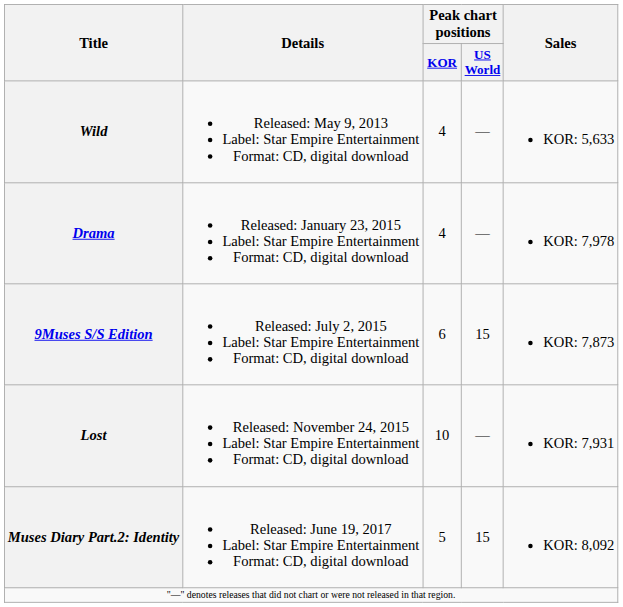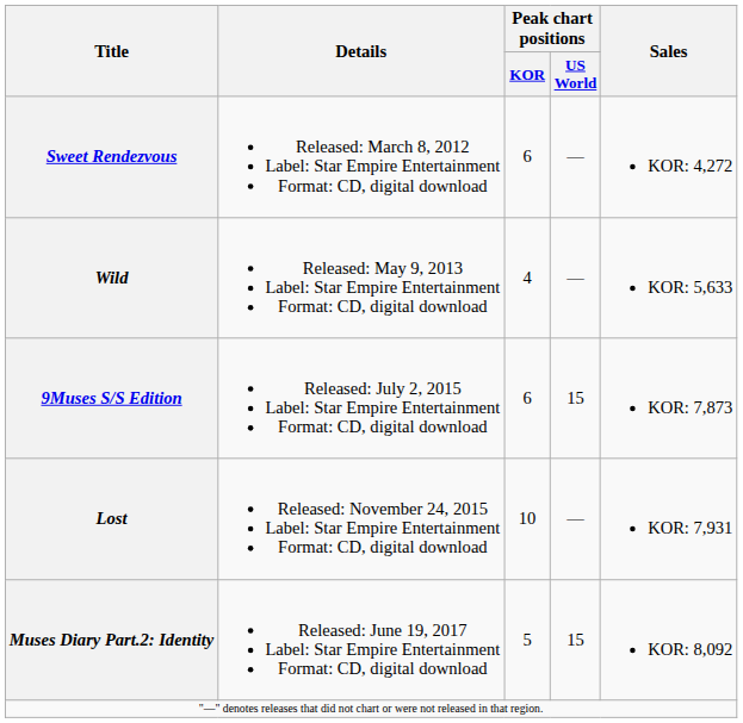 <table class="wikitable plainrowheaders" style="text-align:center;">
 <tr>
 <th rowspan="2">Title</th>
 <th rowspan="2">Details</th>
 <th colspan="2">Peak chart positions</th>
 <th rowspan="2">Sales</th>
 </tr>
 <tr>
 <th scope="col" style="width:2.5em;font-size:90%;"><a href='#'>KOR</a><br></th>
 <th scope="col" style="width:2.5em;font-size:90%;"><a href='#'>US World</a><br></th>
 </tr>
 <tr>
+<th scope="row"><em><a href='#'>Sweet Rendezvous</a></em></th>
+<td><br><ul><li>Released: March 8, 2012</li><li>Label: Star Empire Entertainment</li><li>Format: CD, digital download</li></ul></td>
+<td>6</td>
+<td>—</td>
+<td><br><ul><li>KOR: 4,272</li></ul></td>
+</tr>
+<tr>
 <th scope="row"><em>Wild</em></th>
 <td><br><ul><li>Released: May 9, 2013</li><li>Label: Star Empire Entertainment</li><li>Format: CD, digital download</li></ul></td>
 <td>4</td>
 <td>—</td>
 <td><br><ul><li>KOR: 5,633</li></ul></td>
-</tr>
-<tr>
-<th scope="row"><em><a href='#'>Drama</a></em></th>
-<td><br><ul><li>Released: January 23, 2015</li><li>Label: Star Empire Entertainment</li><li>Format: CD, digital download</li></ul></td>
-<td>4</td>
-<td>—</td>
-<td><br><ul><li>KOR: 7,978</li></ul></td>
 </tr>
 <tr>
 <th scope="row"><em><a href='#'>9Muses S/S Edition</a></em></th>
 <td><br><ul><li>Released: July 2, 2015</li><li>Label: Star Empire Entertainment</li><li>Format: CD, digital download</li></ul></td>
 <td>6</td>
 <td>15</td>
 <td><br><ul><li>KOR: 7,873</li></ul></td>
 </tr>
 <tr>
 <th scope="row"><em>Lost</em></th>
 <td><br><ul><li>Released: November 24, 2015</li><li>Label: Star Empire Entertainment</li><li>Format: CD, digital download</li></ul></td>
 <td>10</td>
 <td>—</td>
 <td><br><ul><li>KOR: 7,931</li></ul></td>
 </tr>
 <tr>
 <th scope="row"><em>Muses Diary Part.2: Identity</em></th>
 <td><br><ul><li>Released: June 19, 2017</li><li>Label: Star Empire Entertainment</li><li>Format: CD, digital download</li></ul></td>
 <td>5</td>
 <td>15</td>
 <td><br><ul><li>KOR: 8,092</li></ul></td>
 </tr>
 <tr>
 <td colspan="5" style="font-size:8pt;">"—" denotes releases that did not chart or were not released in that region.</td>
 </tr>
 </table>
